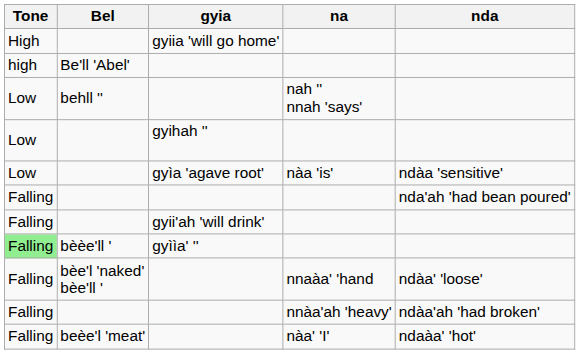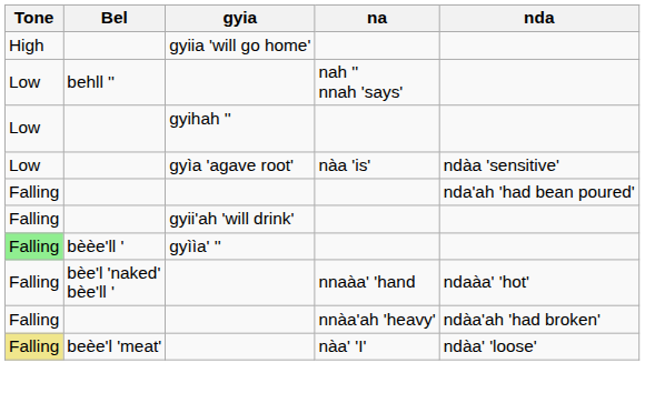 <table class="wikitable">
 <tr>
 <th>Tone</th>
 <th>Bel</th>
 <th>gyia</th>
 <th>na</th>
 <th>nda</th>
 </tr>
 <tr>
 <td>High</td>
 <td></td>
 <td>gyiia 'will go home'</td>
-<td></td>
-<td></td>
-</tr>
-<tr>
-<td>high</td>
-<td>Be'll 'Abel'</td>
-<td></td>
 <td></td>
 <td></td>
 </tr>
 <tr>
 <td>Low</td>
 <td>behll ''</td>
 <td></td>
 <td>nah ''<br>nnah 'says'</td>
 <td></td>
 </tr>
 <tr>
 <td>Low</td>
 <td></td>
 <td>gyihah ''<br><br></td>
 <td></td>
 <td></td>
 </tr>
 <tr>
 <td>Low</td>
 <td></td>
 <td>gyìa 'agave root'</td>
 <td>nàa 'is'</td>
 <td>ndàa 'sensitive'</td>
 </tr>
 <tr>
 <td>Falling</td>
 <td></td>
 <td></td>
 <td></td>
 <td>nda'ah 'had bean poured'</td>
 </tr>
 <tr>
 <td>Falling</td>
 <td></td>
 <td>gyii'ah 'will drink'</td>
 <td></td>
 <td></td>
 </tr>
 <tr>
 <td style="background: lightgreen;">Falling</td>
 <td>bèèe'll '</td>
 <td>gyììa' ''</td>
 <td></td>
 <td></td>
 </tr>
 <tr>
 <td>Falling</td>
 <td>bèe'l 'naked'<br>bèe'll '</td>
 <td></td>
 <td>nnaàa' 'hand</td>
-<td>ndàa' 'loose'</td>
+<td>ndaàa' 'hot'</td>
 </tr>
 <tr>
 <td>Falling</td>
 <td></td>
 <td></td>
 <td>nnàa'ah 'heavy'</td>
 <td>ndàa'ah 'had broken'</td>
 </tr>
 <tr>
-<td>Falling</td>
+<td style="background: khaki;">Falling</td>
 <td>beèe'l 'meat'</td>
 <td></td>
 <td>nàa' 'I'</td>
-<td>ndaàa' 'hot'</td>
+<td>ndàa' 'loose'</td>
 </tr>
 </table>
